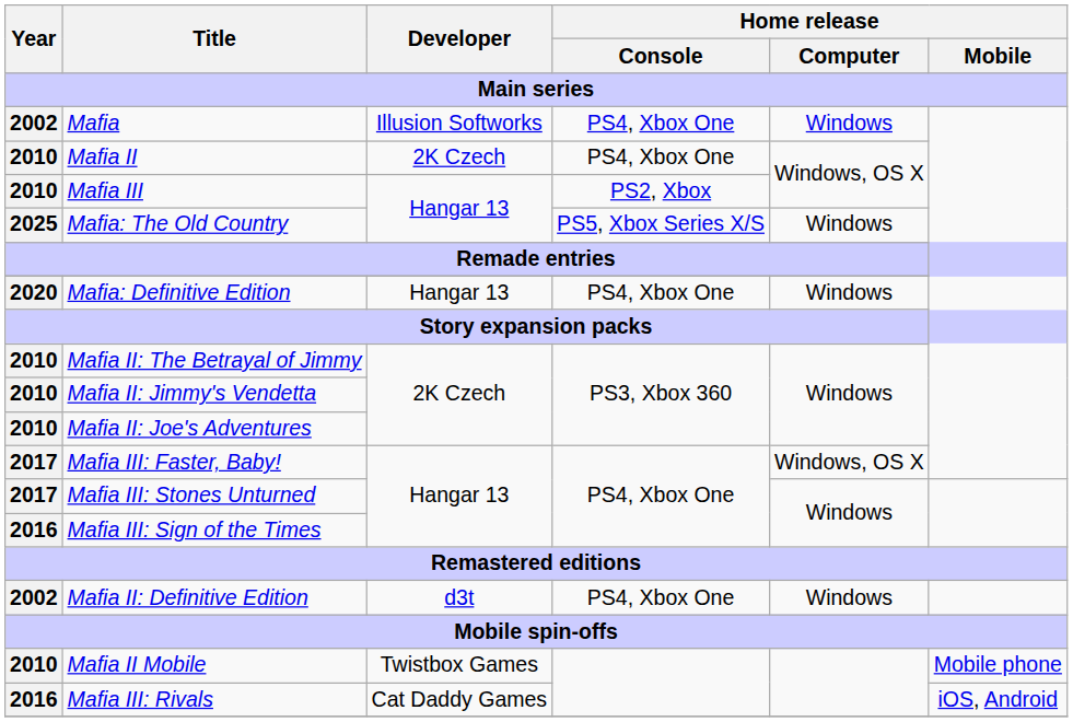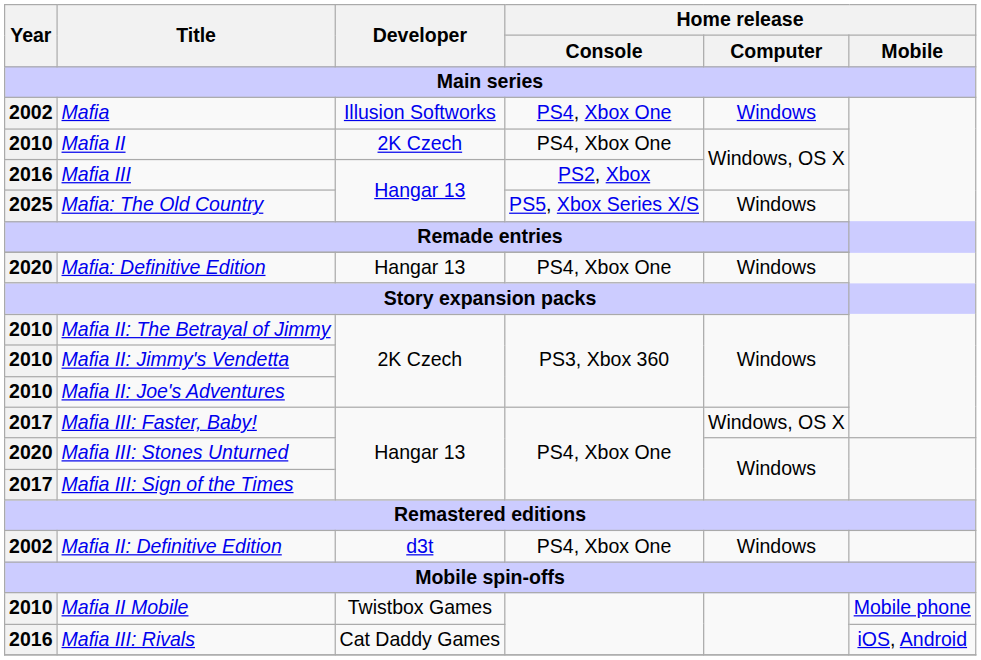 <table class="wikitable">
 <tr>
 <th rowspan="2">Year</th>
 <th rowspan="2">Title</th>
 <th rowspan="2">Developer</th>
 <th colspan="3">Home release</th>
 </tr>
 <tr>
 <th>Console</th>
 <th>Computer</th>
 <th>Mobile</th>
 </tr>
 <tr>
 <th colspan="6" scope="col" style="background-color:#ccccff;">Main series</th>
 </tr>
 <tr>
 <th scope="row">2002</th>
 <td><a href='#'><em>Mafia</em></a></td>
 <td style="text-align:center;"><a href='#'>Illusion Softworks</a></td>
 <td style="text-align:center;"><a href='#'>PS4</a>, <a href='#'>Xbox One</a></td>
 <td style="text-align:center;"><a href='#'>Windows</a></td>
 <td rowspan="12" style="text-align:center;"></td>
 </tr>
 <tr>
 <th>2010</th>
 <td><em><a href='#'>Mafia II</a></em></td>
 <td style="text-align:center;"><a href='#'>2K Czech</a></td>
 <td style="text-align:center;">PS4, Xbox One</td>
 <td rowspan="2" style="text-align:center;">Windows, OS X</td>
 </tr>
 <tr>
-<th>2010</th>
+<th>2016</th>
 <td><em><a href='#'>Mafia III</a></em></td>
 <td rowspan="2" style="text-align:center;"><a href='#'>Hangar 13</a></td>
 <td style="text-align:center;"><a href='#'>PS2</a>, <a href='#'>Xbox</a></td>
 </tr>
 <tr>
 <th>2025</th>
 <td><em><a href='#'>Mafia: The Old Country</a></em></td>
 <td style="text-align:center;"><a href='#'>PS5</a>, <a href='#'>Xbox Series X/S</a></td>
 <td style="text-align:center;">Windows</td>
 </tr>
 <tr>
 <th colspan="6" scope="col" style="background-color:#ccccff;">Remade entries</th>
 </tr>
 <tr>
 </tr>
 <tr>
 <th>2020</th>
 <td><em><a href='#'>Mafia: Definitive Edition</a></em></td>
 <td style="text-align:center;">Hangar 13</td>
 <td style="text-align:center;">PS4, Xbox One</td>
 <td style="text-align:center;">Windows</td>
 </tr>
 <tr>
 <th colspan="6" scope="col" style="background-color:#ccccff;">Story expansion packs</th>
 </tr>
 <tr>
 <th scope="row">2010</th>
 <td><a href='#'><em>Mafia II: The Betrayal of Jimmy</em></a></td>
 <td rowspan="3" style="text-align:center;">2K Czech</td>
 <td rowspan="3" style="text-align:center;">PS3, Xbox 360</td>
 <td rowspan="3" style="text-align:center;">Windows</td>
 </tr>
 <tr>
 <th scope="row">2010</th>
 <td><a href='#'><em>Mafia II: Jimmy's Vendetta</em></a></td>
 </tr>
 <tr>
 <th scope="row">2010</th>
 <td><a href='#'><em>Mafia II: Joe's Adventures</em></a></td>
 </tr>
 <tr>
 <th scope="row">2017</th>
 <td><a href='#'><em>Mafia III: Faster, Baby!</em></a></td>
 <td rowspan="3" style="text-align:center;">Hangar 13</td>
 <td rowspan="3" style="text-align:center;">PS4, Xbox One</td>
 <td style="text-align:center;">Windows, OS X</td>
 </tr>
 <tr>
-<th>2017</th>
+<th>2020</th>
 <td><a href='#'><em>Mafia III: Stones Unturned</em></a></td>
 <td rowspan="2" style="text-align:center;">Windows</td>
 </tr>
 <tr>
-<th>2016</th>
+<th>2017</th>
 <td><a href='#'><em>Mafia III: Sign of the Times</em></a></td>
 </tr>
 <tr>
 <th colspan="6" scope="col" style="background-color:#ccccff;">Remastered editions</th>
 </tr>
 <tr>
 <th>2002</th>
 <td><em><a href='#'>Mafia II: Definitive Edition</a></em></td>
 <td style="text-align:center;"><a href='#'>d3t</a></td>
 <td style="text-align:center;">PS4, Xbox One</td>
 <td style="text-align:center;">Windows</td>
 </tr>
 <tr>
 <th colspan="6" scope="col" style="background-color:#ccccff;">Mobile spin-offs</th>
 </tr>
 <tr>
 <th scope="row">2010</th>
 <td><a href='#'><em>Mafia II Mobile</em></a></td>
 <td style="text-align:center;">Twistbox Games</td>
 <td rowspan="2" style="text-align:center;"></td>
 <td rowspan="2" style="text-align:center;"></td>
 <td style="text-align:center;"><a href='#'>Mobile phone</a></td>
 </tr>
 <tr>
 <th scope="row">2016</th>
 <td><em><a href='#'>Mafia III: Rivals</a></em></td>
 <td style="text-align:center;">Cat Daddy Games</td>
 <td style="text-align:center;"><a href='#'>iOS</a>, <a href='#'>Android</a></td>
 </tr>
 <tr>
 </tr>
 </table>
